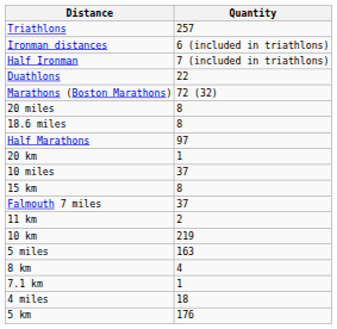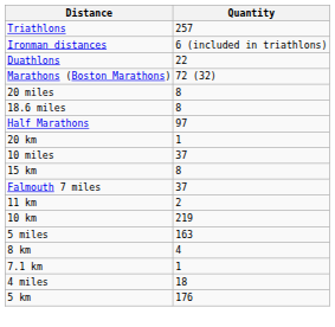 <table class="wikitable">
 <tr>
 <th>Distance</th>
 <th>Quantity</th>
 </tr>
 <tr>
 <td><a href='#'>Triathlons</a></td>
 <td>257</td>
 </tr>
 <tr>
 <td><a href='#'>Ironman distances</a></td>
 <td>6  (included in triathlons)</td>
-</tr>
-<tr>
-<td><a href='#'>Half Ironman</a></td>
-<td>7 (included in triathlons)</td>
 </tr>
 <tr>
 <td><a href='#'>Duathlons</a></td>
 <td>22</td>
 </tr>
 <tr>
 <td><a href='#'>Marathons</a> (<a href='#'>Boston Marathons</a>)</td>
 <td>72  (32)</td>
 </tr>
 <tr>
 <td>20 miles</td>
 <td>8</td>
 </tr>
 <tr>
 <td>18.6 miles</td>
 <td>8</td>
 </tr>
 <tr>
 <td><a href='#'>Half Marathons</a></td>
 <td>97</td>
 </tr>
 <tr>
 <td>20 km</td>
 <td>1</td>
 </tr>
 <tr>
 <td>10 miles</td>
 <td>37</td>
 </tr>
 <tr>
 <td>15 km</td>
 <td>8</td>
 </tr>
 <tr>
 <td><a href='#'>Falmouth</a> 7 miles</td>
 <td>37</td>
 </tr>
 <tr>
 <td>11 km</td>
 <td>2</td>
 </tr>
 <tr>
 <td>10 km</td>
 <td>219</td>
 </tr>
 <tr>
 <td>5 miles</td>
 <td>163</td>
 </tr>
 <tr>
 <td>8 km</td>
 <td>4</td>
 </tr>
 <tr>
 <td>7.1 km</td>
 <td>1</td>
 </tr>
 <tr>
 <td>4 miles</td>
 <td>18</td>
 </tr>
 <tr>
 <td>5 km</td>
 <td>176</td>
 </tr>
 </table>
